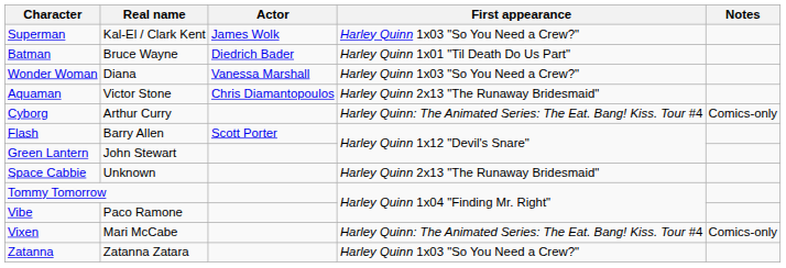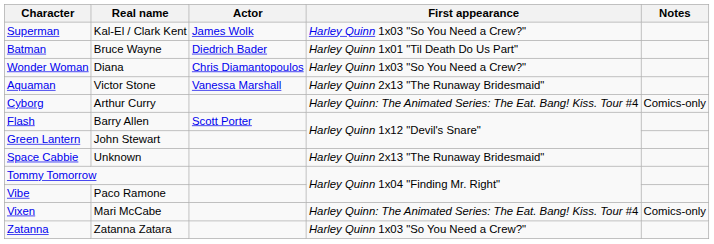 <table class="wikitable">
 <tr>
 <th>Character</th>
 <th>Real name</th>
 <th>Actor</th>
 <th>First appearance</th>
 <th>Notes</th>
 </tr>
 <tr>
 <td><a href='#'>Superman</a></td>
 <td>Kal-El / Clark Kent</td>
 <td><a href='#'>James Wolk</a></td>
 <td><a href='#'><em>Harley Quinn</em></a> 1x03 "So You Need a Crew?"</td>
 <td></td>
 </tr>
 <tr>
 <td><a href='#'>Batman</a></td>
 <td>Bruce Wayne</td>
 <td><a href='#'>Diedrich Bader</a></td>
 <td><em>Harley Quinn</em> 1x01 "Til Death Do Us Part"</td>
 <td></td>
 </tr>
 <tr>
 <td><a href='#'>Wonder Woman</a></td>
 <td>Diana</td>
-<td><a href='#'>Vanessa Marshall</a></td>
+<td><a href='#'>Chris Diamantopoulos</a></td>
 <td><em>Harley Quinn</em> 1x03 "So You Need a Crew?"</td>
 <td></td>
 </tr>
 <tr>
 <td><a href='#'>Aquaman</a></td>
 <td>Victor Stone</td>
-<td><a href='#'>Chris Diamantopoulos</a></td>
+<td><a href='#'>Vanessa Marshall</a></td>
 <td><em>Harley Quinn</em> 2x13 "The Runaway Bridesmaid"</td>
 <td></td>
 </tr>
 <tr>
 <td><a href='#'>Cyborg</a></td>
 <td>Arthur Curry</td>
 <td></td>
 <td><em>Harley Quinn: The Animated Series: The Eat. Bang! Kiss. Tour</em> #4</td>
 <td>Comics-only</td>
 </tr>
 <tr>
 <td><a href='#'>Flash</a></td>
 <td>Barry Allen</td>
 <td><a href='#'>Scott Porter</a></td>
 <td rowspan="2"><em>Harley Quinn</em> 1x12 "Devil's Snare"</td>
 <td></td>
 </tr>
 <tr>
 <td><a href='#'>Green Lantern</a></td>
 <td>John Stewart</td>
 <td></td>
 <td></td>
 </tr>
 <tr>
 <td><a href='#'>Space Cabbie</a></td>
 <td>Unknown</td>
 <td></td>
 <td><em>Harley Quinn</em> 2x13 "The Runaway Bridesmaid"</td>
 <td></td>
 </tr>
 <tr>
 <td colspan="2"><a href='#'>Tommy Tomorrow</a></td>
 <td></td>
 <td rowspan="2"><em>Harley Quinn</em> 1x04 "Finding Mr. Right"</td>
 <td></td>
 </tr>
 <tr>
 <td><a href='#'>Vibe</a></td>
 <td>Paco Ramone</td>
 <td></td>
 <td></td>
 </tr>
 <tr>
 <td><a href='#'>Vixen</a></td>
 <td>Mari McCabe</td>
 <td></td>
 <td><em>Harley Quinn: The Animated Series: The Eat. Bang! Kiss. Tour</em> #4</td>
 <td>Comics-only</td>
 </tr>
 <tr>
 <td><a href='#'>Zatanna</a></td>
 <td>Zatanna Zatara</td>
 <td></td>
 <td><em>Harley Quinn</em> 1x03 "So You Need a Crew?"</td>
 <td></td>
 </tr>
 </table>
